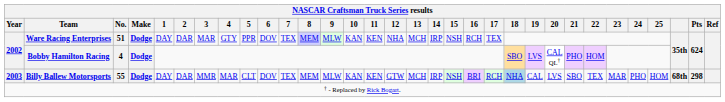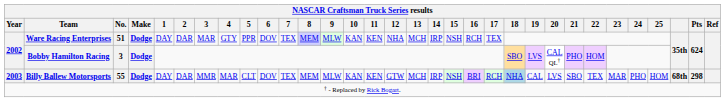 <table class="wikitable" style="text-align:center; font-size:75%">
 <tr>
 <th colspan=45><a href='#'>NASCAR Craftsman Truck Series</a> results</th>
 </tr>
 <tr>
 <th>Year</th>
 <th>Team</th>
 <th>No.</th>
 <th>Make</th>
 <th>1</th>
 <th>2</th>
 <th>3</th>
 <th>4</th>
 <th>5</th>
 <th>6</th>
 <th>7</th>
 <th>8</th>
 <th>9</th>
 <th>10</th>
 <th>11</th>
 <th>12</th>
 <th>13</th>
 <th>14</th>
 <th>15</th>
 <th>16</th>
 <th>17</th>
 <th>18</th>
 <th>19</th>
 <th>20</th>
 <th>21</th>
 <th>22</th>
 <th>23</th>
 <th>24</th>
 <th>25</th>
 <th></th>
 <th>Pts</th>
 <th>Ref</th>
 </tr>
 <tr>
 <th rowspan=2><a href='#'>2002</a></th>
 <th><a href='#'>Ware Racing Enterprises</a></th>
 <th>51</th>
 <th><a href='#'>Dodge</a></th>
 <td><a href='#'>DAY</a></td>
 <td><a href='#'>DAR</a></td>
 <td><a href='#'>MAR</a></td>
 <td><a href='#'>GTY</a></td>
 <td><a href='#'>PPR</a></td>
 <td><a href='#'>DOV</a></td>
 <td><a href='#'>TEX</a></td>
 <td style="background:#CFCFFF;"><a href='#'>MEM</a><br></td>
 <td style="background:#DFFFDF;"><a href='#'>MLW</a><br></td>
 <td><a href='#'>KAN</a></td>
 <td><a href='#'>KEN</a></td>
 <td><a href='#'>NHA</a></td>
 <td><a href='#'>MCH</a></td>
 <td><a href='#'>IRP</a></td>
 <td><a href='#'>NSH</a></td>
 <td><a href='#'>RCH</a></td>
 <td><a href='#'>TEX</a></td>
 <td colspan=8></td>
 <th rowspan=2>35th</th>
 <th rowspan=2>624</th>
 <th rowspan=2></th>
 </tr>
 <tr>
 <th><a href='#'>Bobby Hamilton Racing</a></th>
-<th>4</th>
+<th>3</th>
 <th><a href='#'>Dodge</a></th>
 <td colspan=17></td>
 <td style="background:#FFDF9F;"><a href='#'>SBO</a><br></td>
 <td style="background:#EFCFFF;"><a href='#'>LVS</a><br></td>
 <td style="background:#FFFFFF;"><a href='#'>CAL</a><br><small>QL<sup>†</sup></small></td>
 <td style="background:#EFCFFF;"><a href='#'>PHO</a><br></td>
 <td style="background:#EFCFFF;"><a href='#'>HOM</a><br></td>
 <td colspan=3></td>
 </tr>
 <tr>
 <th><a href='#'>2003</a></th>
 <th><a href='#'>Billy Ballew Motorsports</a></th>
 <th>55</th>
 <th><a href='#'>Dodge</a></th>
 <td><a href='#'>DAY</a></td>
 <td><a href='#'>DAR</a></td>
 <td><a href='#'>MMR</a></td>
 <td><a href='#'>MAR</a></td>
 <td><a href='#'>CLT</a></td>
 <td><a href='#'>DOV</a></td>
 <td><a href='#'>TEX</a></td>
 <td><a href='#'>MEM</a></td>
 <td><a href='#'>MLW</a></td>
 <td><a href='#'>KAN</a></td>
 <td><a href='#'>KEN</a></td>
 <td><a href='#'>GTW</a></td>
 <td><a href='#'>MCH</a></td>
 <td><a href='#'>IRP</a></td>
 <td style="background:#DFFFDF;"><a href='#'>NSH</a><br></td>
 <td style="background:#EFCFFF;"><a href='#'>BRI</a><br></td>
 <td style="background:#DFFFDF;"><a href='#'>RCH</a><br></td>
 <td style="background: lightblue;"><a href='#'>NHA</a></td>
 <td><a href='#'>CAL</a></td>
 <td><a href='#'>LVS</a></td>
 <td><a href='#'>SBO</a></td>
 <td><a href='#'>TEX</a></td>
 <td><a href='#'>MAR</a></td>
 <td><a href='#'>PHO</a></td>
 <td><a href='#'>HOM</a></td>
 <th>68th</th>
 <th>298</th>
 <th></th>
 </tr>
 <tr>
 <td colspan=42><small><sup>†</sup> - Replaced by <a href='#'>Rick Bogart</a>.</small></td>
 </tr>
 </table>
